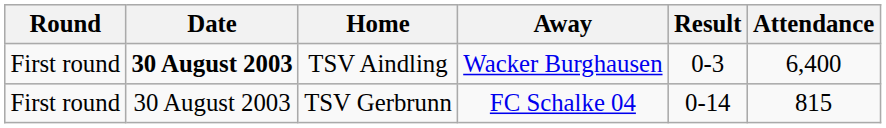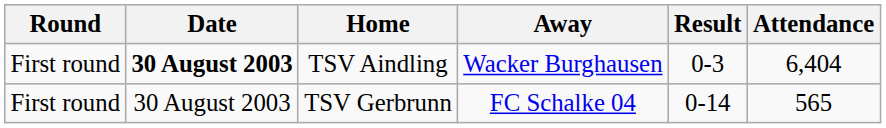 <table class="wikitable">
 <tr>
 <th>Round</th>
 <th>Date</th>
 <th>Home</th>
 <th>Away</th>
 <th>Result</th>
 <th>Attendance</th>
 </tr>
 <tr align="center">
 <td>First round</td>
 <td><strong>30 August 2003</strong></td>
 <td>TSV Aindling</td>
 <td><a href='#'>Wacker Burghausen</a></td>
 <td>0-3</td>
-<td>6,400</td>
+<td>6,404</td>
 </tr>
 <tr align="center">
 <td>First round</td>
 <td>30 August 2003</td>
 <td>TSV Gerbrunn</td>
 <td><a href='#'>FC Schalke 04</a></td>
 <td>0-14</td>
-<td>815</td>
+<td>565</td>
 </tr>
 </table>
